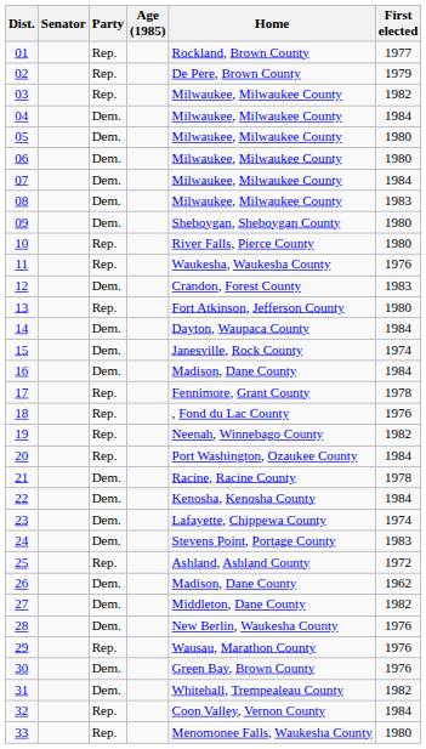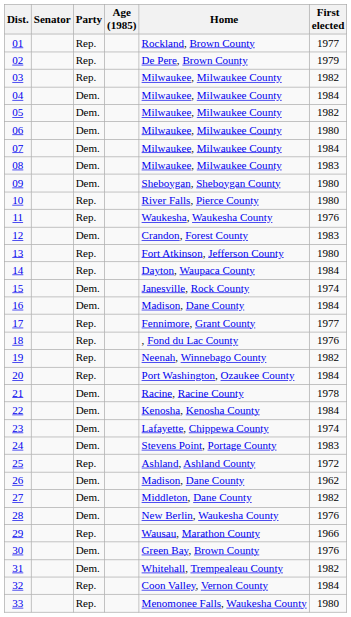 <table class="wikitable sortable">
 <tr>
 <th>Dist.</th>
 <th>Senator</th>
 <th>Party</th>
 <th>Age<br>(1985)</th>
 <th>Home</th>
 <th>First<br>elected</th>
 </tr>
 <tr>
 <td align="center"><a href='#'>01</a></td>
 <td></td>
 <td>Rep.</td>
 <td align="center"></td>
 <td><a href='#'>Rockland</a>, <a href='#'>Brown County</a></td>
 <td align="center">1977</td>
 </tr>
 <tr>
 <td align="center"><a href='#'>02</a></td>
 <td></td>
 <td>Rep.</td>
 <td align="center"></td>
 <td><a href='#'>De Pere</a>, <a href='#'>Brown County</a></td>
 <td align="center">1979</td>
 </tr>
 <tr>
 <td align="center"><a href='#'>03</a></td>
 <td></td>
 <td>Rep.</td>
 <td align="center"></td>
 <td><a href='#'>Milwaukee</a>, <a href='#'>Milwaukee County</a></td>
 <td align="center">1982</td>
 </tr>
 <tr>
 <td align="center"><a href='#'>04</a></td>
 <td></td>
 <td>Dem.</td>
 <td align="center"></td>
 <td><a href='#'>Milwaukee</a>, <a href='#'>Milwaukee County</a></td>
 <td align="center">1984</td>
 </tr>
 <tr>
 <td align="center"><a href='#'>05</a></td>
 <td></td>
 <td>Dem.</td>
 <td align="center"></td>
 <td><a href='#'>Milwaukee</a>, <a href='#'>Milwaukee County</a></td>
-<td align="center">1980</td>
+<td align="center">1982</td>
 </tr>
 <tr>
 <td align="center"><a href='#'>06</a></td>
 <td></td>
 <td>Dem.</td>
 <td align="center"></td>
 <td><a href='#'>Milwaukee</a>, <a href='#'>Milwaukee County</a></td>
 <td align="center">1980</td>
 </tr>
 <tr>
 <td align="center"><a href='#'>07</a></td>
 <td></td>
 <td>Dem.</td>
 <td align="center"></td>
 <td><a href='#'>Milwaukee</a>, <a href='#'>Milwaukee County</a></td>
 <td align="center">1984</td>
 </tr>
 <tr>
 <td align="center"><a href='#'>08</a></td>
 <td></td>
 <td>Dem.</td>
 <td align="center"></td>
 <td><a href='#'>Milwaukee</a>, <a href='#'>Milwaukee County</a></td>
 <td align="center">1983</td>
 </tr>
 <tr>
 <td align="center"><a href='#'>09</a></td>
 <td></td>
 <td>Dem.</td>
 <td align="center"></td>
 <td><a href='#'>Sheboygan</a>, <a href='#'>Sheboygan County</a></td>
 <td align="center">1980</td>
 </tr>
 <tr>
 <td align="center"><a href='#'>10</a></td>
 <td></td>
 <td>Rep.</td>
 <td align="center"></td>
 <td><a href='#'>River Falls</a>, <a href='#'>Pierce County</a></td>
 <td align="center">1980</td>
 </tr>
 <tr>
 <td align="center"><a href='#'>11</a></td>
 <td></td>
 <td>Rep.</td>
 <td align="center"></td>
 <td><a href='#'>Waukesha</a>, <a href='#'>Waukesha County</a></td>
 <td align="center">1976</td>
 </tr>
 <tr>
 <td align="center"><a href='#'>12</a></td>
 <td></td>
 <td>Dem.</td>
 <td align="center"></td>
 <td><a href='#'>Crandon</a>, <a href='#'>Forest County</a></td>
 <td align="center">1983</td>
 </tr>
 <tr>
 <td align="center"><a href='#'>13</a></td>
 <td></td>
 <td>Rep.</td>
 <td align="center"></td>
 <td><a href='#'>Fort Atkinson</a>, <a href='#'>Jefferson County</a></td>
 <td align="center">1980</td>
 </tr>
 <tr>
 <td align="center"><a href='#'>14</a></td>
 <td></td>
-<td>Dem.</td>
+<td>Rep.</td>
 <td align="center"></td>
 <td><a href='#'>Dayton</a>, <a href='#'>Waupaca County</a></td>
 <td align="center">1984</td>
 </tr>
 <tr>
 <td align="center"><a href='#'>15</a></td>
 <td></td>
 <td>Dem.</td>
 <td align="center"></td>
 <td><a href='#'>Janesville</a>, <a href='#'>Rock County</a></td>
 <td align="center">1974</td>
 </tr>
 <tr>
 <td align="center"><a href='#'>16</a></td>
 <td></td>
 <td>Dem.</td>
 <td align="center"></td>
 <td><a href='#'>Madison</a>, <a href='#'>Dane County</a></td>
 <td align="center">1984</td>
 </tr>
 <tr>
 <td align="center"><a href='#'>17</a></td>
 <td></td>
 <td>Rep.</td>
 <td align="center"></td>
 <td><a href='#'>Fennimore</a>, <a href='#'>Grant County</a></td>
-<td align="center">1978</td>
+<td align="center">1977</td>
 </tr>
 <tr>
 <td align="center"><a href='#'>18</a></td>
 <td></td>
 <td>Rep.</td>
 <td align="center"></td>
 <td>, <a href='#'>Fond du Lac County</a></td>
 <td align="center">1976</td>
 </tr>
 <tr>
 <td align="center"><a href='#'>19</a></td>
 <td></td>
 <td>Rep.</td>
 <td align="center"></td>
 <td><a href='#'>Neenah</a>, <a href='#'>Winnebago County</a></td>
 <td align="center">1982</td>
 </tr>
 <tr>
 <td align="center"><a href='#'>20</a></td>
 <td></td>
 <td>Rep.</td>
 <td align="center"></td>
 <td><a href='#'>Port Washington</a>, <a href='#'>Ozaukee County</a></td>
 <td align="center">1984</td>
 </tr>
 <tr>
 <td align="center"><a href='#'>21</a></td>
 <td></td>
 <td>Dem.</td>
 <td align="center"></td>
 <td><a href='#'>Racine</a>, <a href='#'>Racine County</a></td>
 <td align="center">1978</td>
 </tr>
 <tr>
 <td align="center"><a href='#'>22</a></td>
 <td></td>
 <td>Dem.</td>
 <td align="center"></td>
 <td><a href='#'>Kenosha</a>, <a href='#'>Kenosha County</a></td>
 <td align="center">1984</td>
 </tr>
 <tr>
 <td align="center"><a href='#'>23</a></td>
 <td></td>
 <td>Dem.</td>
 <td align="center"></td>
 <td><a href='#'>Lafayette</a>, <a href='#'>Chippewa County</a></td>
 <td align="center">1974</td>
 </tr>
 <tr>
 <td align="center"><a href='#'>24</a></td>
 <td></td>
 <td>Dem.</td>
 <td align="center"></td>
 <td><a href='#'>Stevens Point</a>, <a href='#'>Portage County</a></td>
 <td align="center">1983</td>
 </tr>
 <tr>
 <td align="center"><a href='#'>25</a></td>
 <td></td>
 <td>Rep.</td>
 <td align="center"></td>
 <td><a href='#'>Ashland</a>, <a href='#'>Ashland County</a></td>
 <td align="center">1972</td>
 </tr>
 <tr>
 <td align="center"><a href='#'>26</a></td>
 <td></td>
 <td>Dem.</td>
 <td align="center"></td>
 <td><a href='#'>Madison</a>, <a href='#'>Dane County</a></td>
 <td align="center">1962</td>
 </tr>
 <tr>
 <td align="center"><a href='#'>27</a></td>
 <td></td>
 <td>Dem.</td>
 <td align="center"></td>
 <td><a href='#'>Middleton</a>, <a href='#'>Dane County</a></td>
 <td align="center">1982</td>
 </tr>
 <tr>
 <td align="center"><a href='#'>28</a></td>
 <td></td>
 <td>Dem.</td>
 <td align="center"></td>
 <td><a href='#'>New Berlin</a>, <a href='#'>Waukesha County</a></td>
 <td align="center">1976</td>
 </tr>
 <tr>
 <td align="center"><a href='#'>29</a></td>
 <td></td>
 <td>Rep.</td>
 <td align="center"></td>
 <td><a href='#'>Wausau</a>, <a href='#'>Marathon County</a></td>
-<td align="center">1976</td>
+<td align="center">1966</td>
 </tr>
 <tr>
 <td align="center"><a href='#'>30</a></td>
 <td></td>
 <td>Dem.</td>
 <td align="center"></td>
 <td><a href='#'>Green Bay</a>, <a href='#'>Brown County</a></td>
 <td align="center">1976</td>
 </tr>
 <tr>
 <td align="center"><a href='#'>31</a></td>
 <td></td>
 <td>Dem.</td>
 <td align="center"></td>
 <td><a href='#'>Whitehall</a>, <a href='#'>Trempealeau County</a></td>
 <td align="center">1982</td>
 </tr>
 <tr>
 <td align="center"><a href='#'>32</a></td>
 <td></td>
 <td>Rep.</td>
 <td align="center"></td>
 <td><a href='#'>Coon Valley</a>, <a href='#'>Vernon County</a></td>
 <td align="center">1984</td>
 </tr>
 <tr>
 <td align="center"><a href='#'>33</a></td>
 <td></td>
 <td>Rep.</td>
 <td align="center"></td>
 <td><a href='#'>Menomonee Falls</a>, <a href='#'>Waukesha County</a></td>
 <td align="center">1980</td>
 </tr>
 </table>
